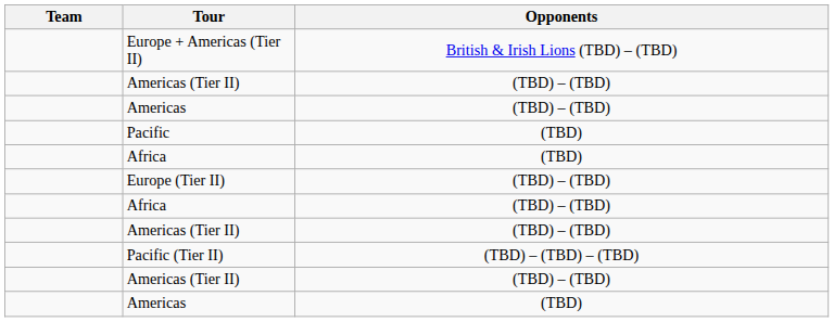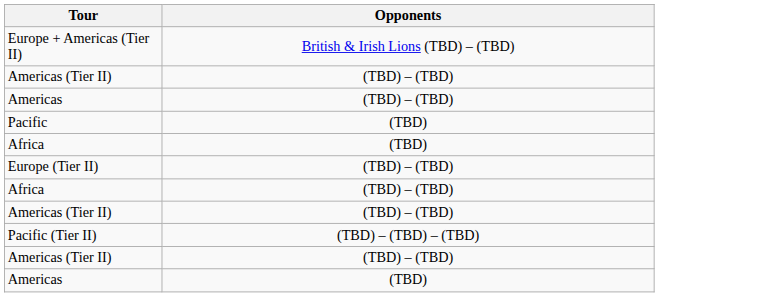 <table class="wikitable">
 <tr>
-<th style="width:115px">Team</th>
 <th style="width:170px">Tour</th>
 <th style="width:545px">Opponents</th>
 </tr>
 <tr>
-<td></td>
 <td>Europe + Americas (Tier II)</td>
 <td align=center><a href='#'>British & Irish Lions</a> (TBD) –  (TBD)</td>
 </tr>
 <tr>
-<td></td>
 <td>Americas (Tier II)</td>
 <td align=center> (TBD) –  (TBD)</td>
 </tr>
 <tr>
-<td></td>
 <td>Americas</td>
 <td align=center> (TBD) –  (TBD)</td>
 </tr>
 <tr>
-<td></td>
 <td>Pacific</td>
 <td align=center> (TBD)</td>
 </tr>
 <tr>
-<td></td>
 <td>Africa</td>
 <td align=center> (TBD)</td>
 </tr>
 <tr>
-<td></td>
 <td>Europe (Tier II)</td>
 <td align=center> (TBD) –  (TBD)</td>
 </tr>
 <tr>
-<td></td>
 <td>Africa</td>
 <td align=center> (TBD) – (TBD)</td>
 </tr>
 <tr>
-<td></td>
 <td>Americas (Tier II)</td>
 <td align=center> (TBD) –  (TBD)</td>
 </tr>
 <tr>
-<td></td>
 <td>Pacific (Tier II)</td>
 <td align=center> (TBD) –  (TBD) –  (TBD)</td>
 </tr>
 <tr>
-<td></td>
 <td>Americas (Tier II)</td>
 <td align=center> (TBD) –  (TBD)</td>
 </tr>
 <tr>
-<td></td>
 <td>Americas</td>
 <td align=center> (TBD)</td>
 </tr>
 </table>
